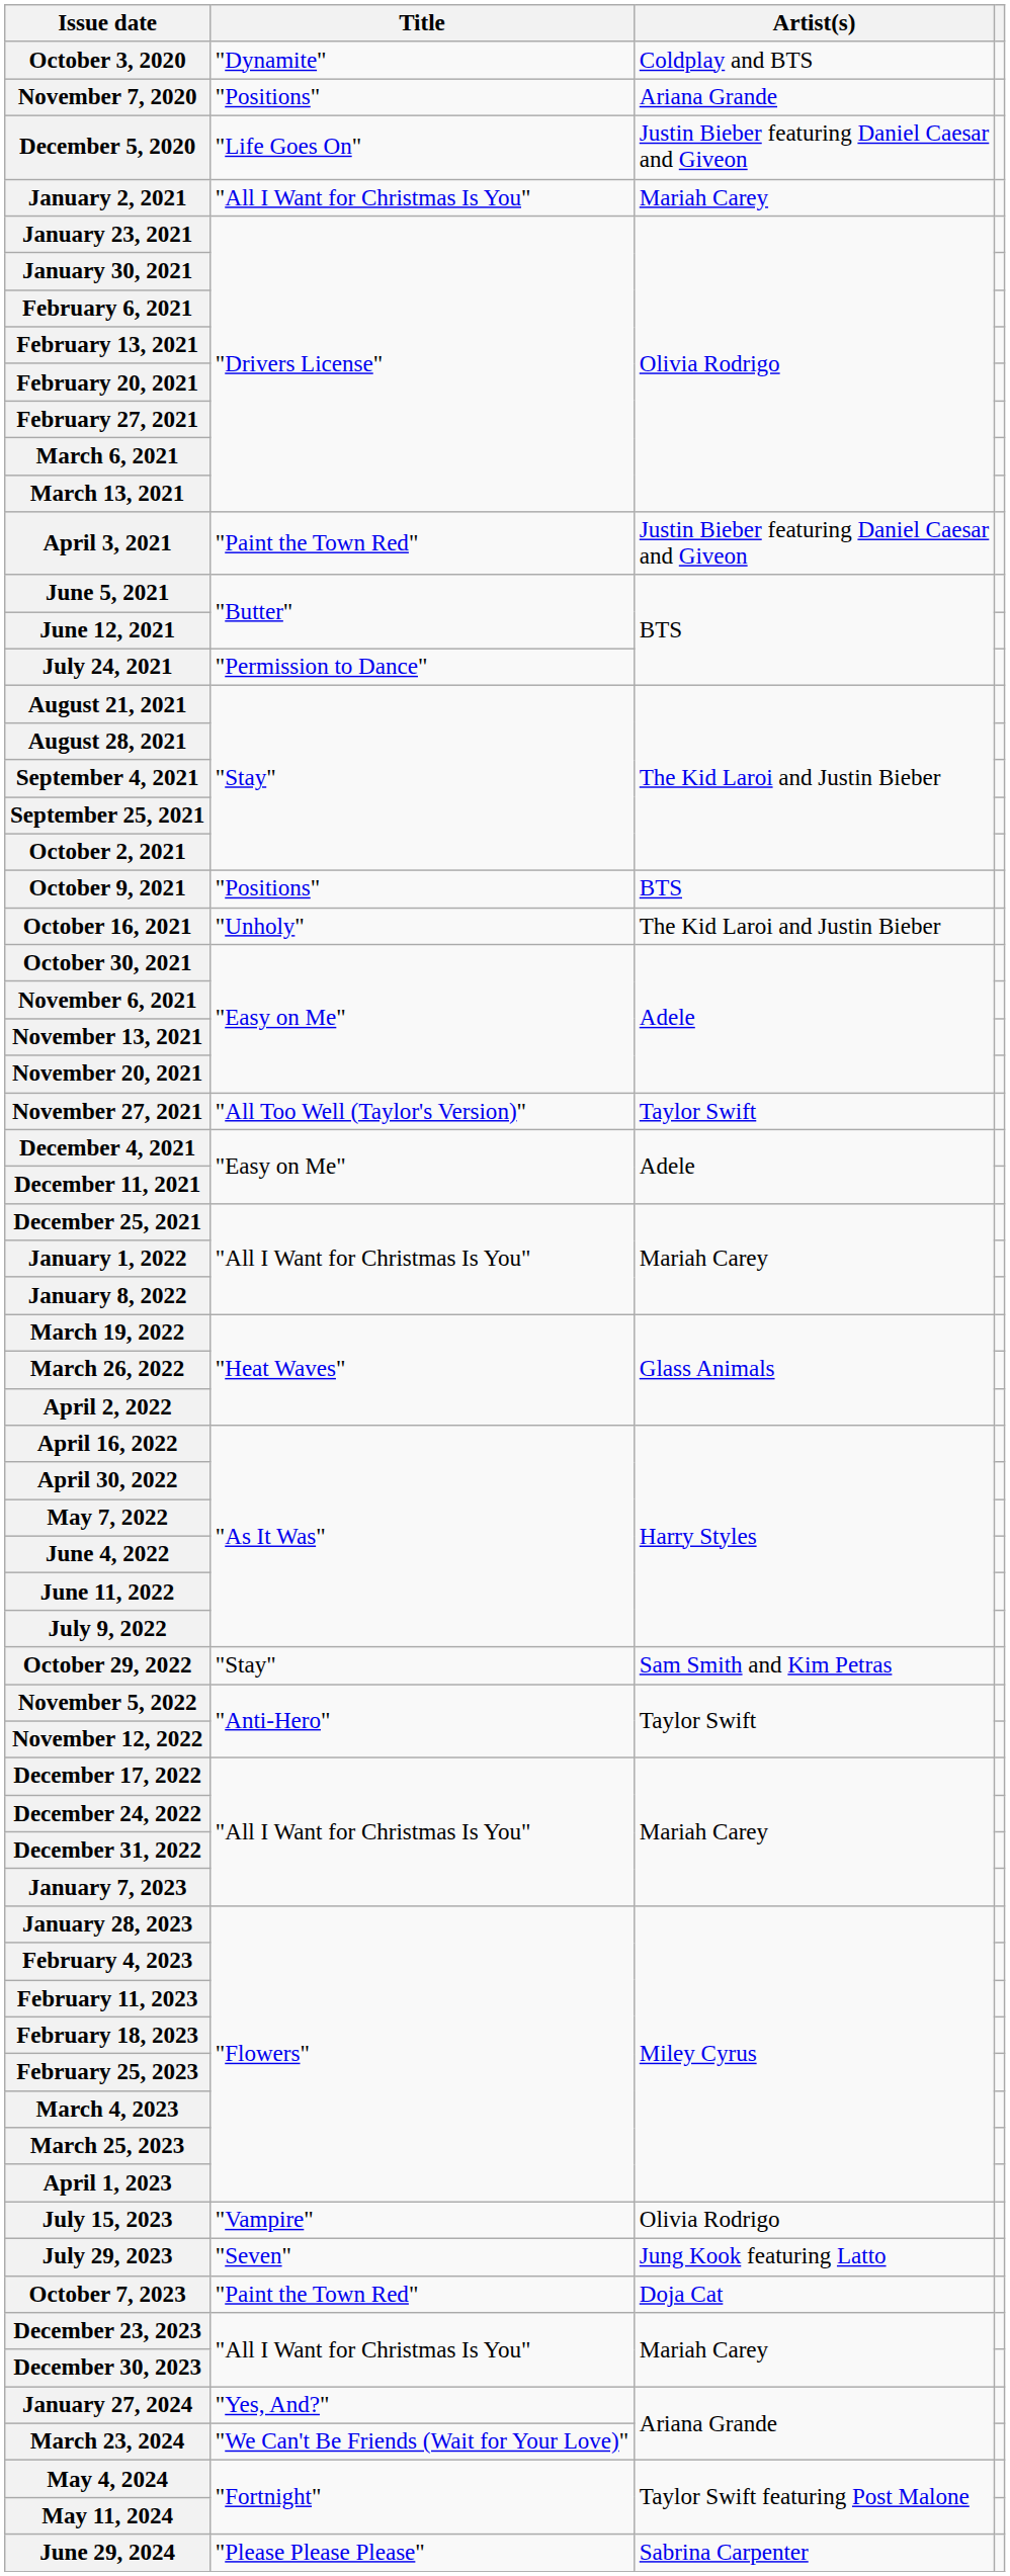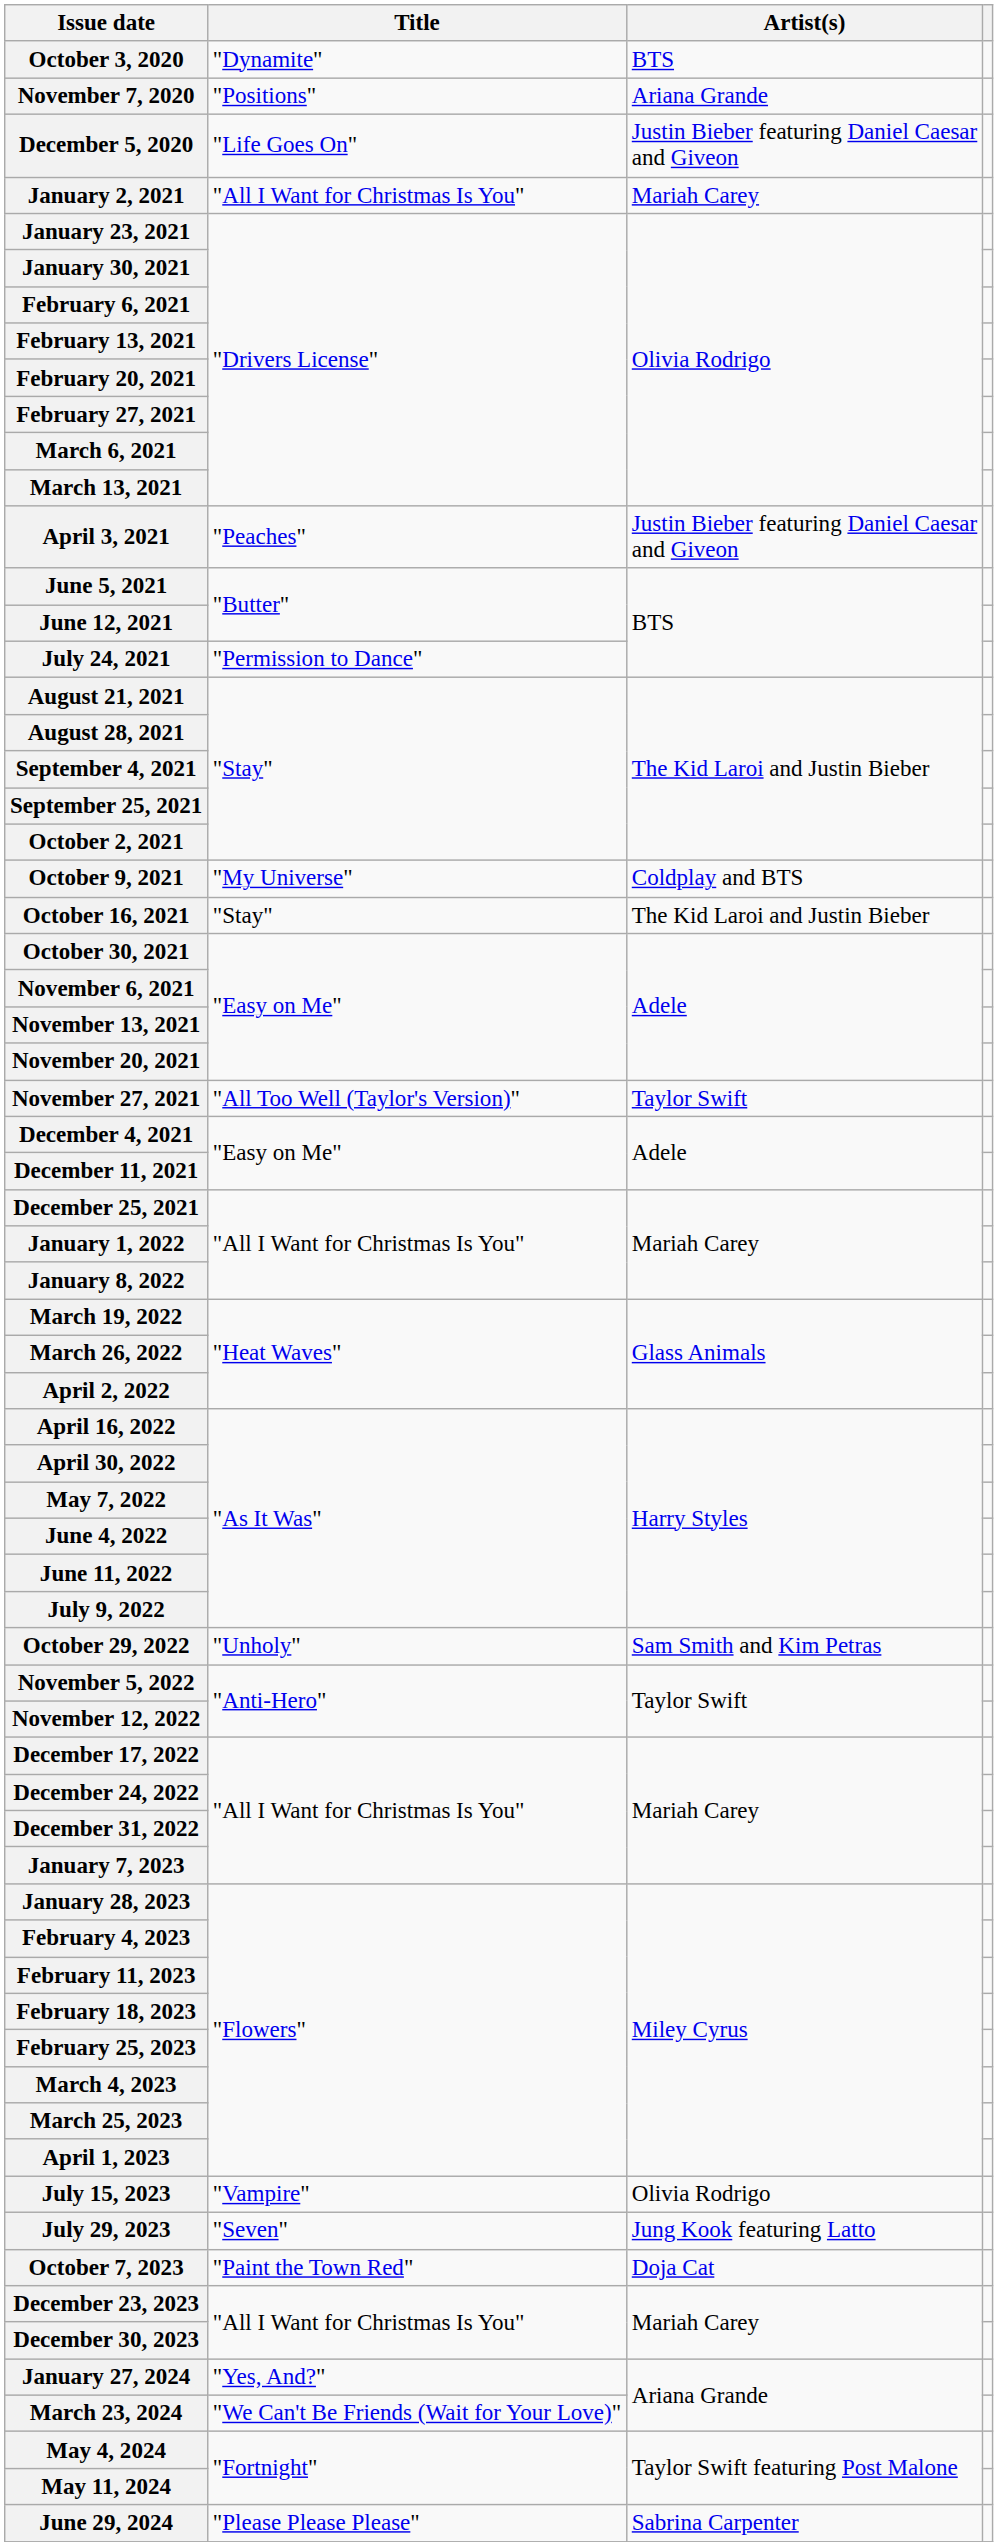 <table class="wikitable sortable plainrowheaders">
 <tr>
 <th scope=col>Issue date</th>
 <th scope=col>Title</th>
 <th scope=col>Artist(s)</th>
 <th scope=col class="unsortable"></th>
 </tr>
 <tr>
 <th scope="row">October 3, 2020</th>
 <td>"<a href='#'>Dynamite</a>"</td>
-<td><a href='#'>Coldplay</a> and BTS</td>
+<td><a href='#'>BTS</a></td>
 <td></td>
 </tr>
 <tr>
 <th scope="row">November 7, 2020</th>
 <td>"<a href='#'>Positions</a>"</td>
 <td><a href='#'>Ariana Grande</a></td>
 <td></td>
 </tr>
 <tr>
 <th scope="row">December 5, 2020</th>
 <td>"<a href='#'>Life Goes On</a>"</td>
 <td><a href='#'>Justin Bieber</a> featuring <a href='#'>Daniel Caesar</a><br>and <a href='#'>Giveon</a></td>
 <td></td>
 </tr>
 <tr>
 <th scope="row">January 2, 2021</th>
 <td>"<a href='#'>All I Want for Christmas Is You</a>"</td>
 <td><a href='#'>Mariah Carey</a></td>
 <td></td>
 </tr>
 <tr>
 <th scope="row">January 23, 2021</th>
 <td rowspan="8">"<a href='#'>Drivers License</a>"</td>
 <td rowspan="8"><a href='#'>Olivia Rodrigo</a></td>
 <td></td>
 </tr>
 <tr>
 <th scope="row">January 30, 2021</th>
 <td></td>
 </tr>
 <tr>
 <th scope="row">February 6, 2021</th>
 <td></td>
 </tr>
 <tr>
 <th scope="row">February 13, 2021</th>
 <td></td>
 </tr>
 <tr>
 <th scope="row">February 20, 2021</th>
 <td></td>
 </tr>
 <tr>
 <th scope="row">February 27, 2021</th>
 <td></td>
 </tr>
 <tr>
 <th scope="row">March 6, 2021</th>
 <td></td>
 </tr>
 <tr>
 <th scope="row">March 13, 2021</th>
 <td></td>
 </tr>
 <tr>
 <th scope="row">April 3, 2021</th>
-<td>"<a href='#'>Paint the Town Red</a>"</td>
+<td>"<a href='#'>Peaches</a>"</td>
 <td><a href='#'>Justin Bieber</a> featuring <a href='#'>Daniel Caesar</a><br>and <a href='#'>Giveon</a></td>
 <td></td>
 </tr>
 <tr>
 <th scope="row">June 5, 2021</th>
 <td rowspan="2">"<a href='#'>Butter</a>"</td>
 <td rowspan="3">BTS</td>
 <td></td>
 </tr>
 <tr>
 <th scope="row">June 12, 2021</th>
 <td></td>
 </tr>
 <tr>
 <th scope="row">July 24, 2021</th>
 <td>"<a href='#'>Permission to Dance</a>"</td>
 <td></td>
 </tr>
 <tr>
 <th scope="row">August 21, 2021</th>
 <td rowspan="5">"<a href='#'>Stay</a>"</td>
 <td rowspan="5"><a href='#'>The Kid Laroi</a> and Justin Bieber</td>
 <td></td>
 </tr>
 <tr>
 <th scope="row">August 28, 2021</th>
 <td></td>
 </tr>
 <tr>
 <th scope="row">September 4, 2021</th>
 <td></td>
 </tr>
 <tr>
 <th scope="row">September 25, 2021</th>
 <td></td>
 </tr>
 <tr>
 <th scope="row">October 2, 2021</th>
 <td></td>
 </tr>
 <tr>
 <th scope="row">October 9, 2021</th>
-<td>"<a href='#'>Positions</a>"</td>
-<td><a href='#'>BTS</a></td>
+<td>"<a href='#'>My Universe</a>"</td>
+<td><a href='#'>Coldplay</a> and BTS</td>
 <td></td>
 </tr>
 <tr>
 <th scope="row">October 16, 2021</th>
-<td>"<a href='#'>Unholy</a>"</td>
+<td>"Stay"</td>
 <td>The Kid Laroi and Justin Bieber</td>
 <td></td>
 </tr>
 <tr>
 <th scope="row">October 30, 2021</th>
 <td rowspan="4">"<a href='#'>Easy on Me</a>"</td>
 <td rowspan="4"><a href='#'>Adele</a></td>
 <td></td>
 </tr>
 <tr>
 <th scope="row">November 6, 2021</th>
 <td></td>
 </tr>
 <tr>
 <th scope="row">November 13, 2021</th>
 <td></td>
 </tr>
 <tr>
 <th scope="row">November 20, 2021</th>
 <td></td>
 </tr>
 <tr>
 <th scope="row">November 27, 2021</th>
 <td>"<a href='#'>All Too Well (Taylor's Version)</a>"</td>
 <td><a href='#'>Taylor Swift</a></td>
 <td></td>
 </tr>
 <tr>
 <th scope="row">December 4, 2021</th>
 <td rowspan="2">"Easy on Me"</td>
 <td rowspan="2">Adele</td>
 <td></td>
 </tr>
 <tr>
 <th scope="row">December 11, 2021</th>
 <td></td>
 </tr>
 <tr>
 <th scope="row">December 25, 2021</th>
 <td rowspan="3">"All I Want for Christmas Is You"</td>
 <td rowspan="3">Mariah Carey</td>
 <td></td>
 </tr>
 <tr>
 <th scope="row">January 1, 2022</th>
 <td></td>
 </tr>
 <tr>
 <th scope="row">January 8, 2022</th>
 <td></td>
 </tr>
 <tr>
 <th scope="row">March 19, 2022</th>
 <td rowspan="3">"<a href='#'>Heat Waves</a>"</td>
 <td rowspan="3"><a href='#'>Glass Animals</a></td>
 <td></td>
 </tr>
 <tr>
 <th scope="row">March 26, 2022</th>
 <td></td>
 </tr>
 <tr>
 <th scope="row">April 2, 2022</th>
 <td></td>
 </tr>
 <tr>
 <th scope="row">April 16, 2022</th>
 <td rowspan="6">"<a href='#'>As It Was</a>"</td>
 <td rowspan="6"><a href='#'>Harry Styles</a></td>
 <td></td>
 </tr>
 <tr>
 <th scope="row">April 30, 2022</th>
 <td></td>
 </tr>
 <tr>
 <th scope="row">May 7, 2022</th>
 <td></td>
 </tr>
 <tr>
 <th scope="row">June 4, 2022</th>
 <td></td>
 </tr>
 <tr>
 <th scope="row">June 11, 2022</th>
 <td></td>
 </tr>
 <tr>
 <th scope="row">July 9, 2022</th>
 <td></td>
 </tr>
 <tr>
 <th scope="row">October 29, 2022</th>
-<td>"Stay"</td>
+<td>"<a href='#'>Unholy</a>"</td>
 <td><a href='#'>Sam Smith</a> and <a href='#'>Kim Petras</a></td>
 <td></td>
 </tr>
 <tr>
 <th scope="row">November 5, 2022</th>
 <td rowspan="2">"<a href='#'>Anti-Hero</a>"</td>
 <td rowspan="2">Taylor Swift</td>
 <td></td>
 </tr>
 <tr>
 <th scope="row">November 12, 2022</th>
 <td></td>
 </tr>
 <tr>
 <th scope="row">December 17, 2022</th>
 <td rowspan="4">"All I Want for Christmas Is You"</td>
 <td rowspan="4">Mariah Carey</td>
 <td></td>
 </tr>
 <tr>
 <th scope="row">December 24, 2022</th>
 <td></td>
 </tr>
 <tr>
 <th scope="row">December 31, 2022</th>
 <td></td>
 </tr>
 <tr>
 <th scope="row">January 7, 2023</th>
 <td></td>
 </tr>
 <tr>
 <th scope="row">January 28, 2023</th>
 <td rowspan="8">"<a href='#'>Flowers</a>"</td>
 <td rowspan="8"><a href='#'>Miley Cyrus</a></td>
 <td></td>
 </tr>
 <tr>
 <th scope="row">February 4, 2023</th>
 <td></td>
 </tr>
 <tr>
 <th scope="row">February 11, 2023</th>
 <td></td>
 </tr>
 <tr>
 <th scope="row">February 18, 2023</th>
 <td></td>
 </tr>
 <tr>
 <th scope="row">February 25, 2023</th>
 <td></td>
 </tr>
 <tr>
 <th scope="row">March 4, 2023</th>
 <td></td>
 </tr>
 <tr>
 <th scope="row">March 25, 2023</th>
 <td></td>
 </tr>
 <tr>
 <th scope="row">April 1, 2023</th>
 <td></td>
 </tr>
 <tr>
 <th scope="row">July 15, 2023</th>
 <td>"<a href='#'>Vampire</a>"</td>
 <td>Olivia Rodrigo</td>
 <td></td>
 </tr>
 <tr>
 <th scope="row">July 29, 2023</th>
 <td>"<a href='#'>Seven</a>"</td>
 <td><a href='#'>Jung Kook</a> featuring <a href='#'>Latto</a></td>
 <td></td>
 </tr>
 <tr>
 <th scope="row">October 7, 2023</th>
 <td>"<a href='#'>Paint the Town Red</a>"</td>
 <td><a href='#'>Doja Cat</a></td>
 <td></td>
 </tr>
 <tr>
 <th scope="row">December 23, 2023</th>
 <td rowspan="2">"All I Want for Christmas Is You"</td>
 <td rowspan="2">Mariah Carey</td>
 <td></td>
 </tr>
 <tr>
 <th scope="row">December 30, 2023</th>
 <td></td>
 </tr>
 <tr>
 <th scope="row">January 27, 2024</th>
 <td>"<a href='#'>Yes, And?</a>"</td>
 <td rowspan="2">Ariana Grande</td>
 <td></td>
 </tr>
 <tr>
 <th scope="row">March 23, 2024</th>
 <td>"<a href='#'>We Can't Be Friends (Wait for Your Love)</a>"</td>
 <td></td>
 </tr>
 <tr>
 <th scope="row">May 4, 2024</th>
 <td rowspan="2">"<a href='#'>Fortnight</a>"</td>
 <td rowspan="2">Taylor Swift featuring <a href='#'>Post Malone</a></td>
 <td></td>
 </tr>
 <tr>
 <th scope="row">May 11, 2024</th>
 <td></td>
 </tr>
 <tr>
 <th scope="row">June 29, 2024</th>
 <td>"<a href='#'>Please Please Please</a>"</td>
 <td><a href='#'>Sabrina Carpenter</a></td>
 <td></td>
 </tr>
 <tr>
 </tr>
 </table>
